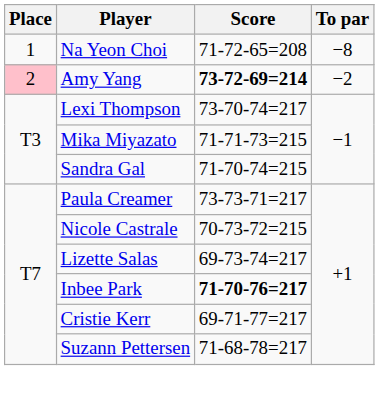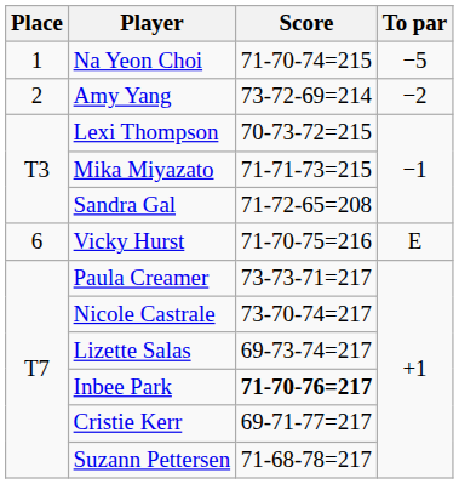 <table class="wikitable">
 <tr>
 <th>Place</th>
 <th>Player</th>
 <th>Score</th>
 <th>To par</th>
 </tr>
 <tr>
 <td align=center>1</td>
 <td> <a href='#'>Na Yeon Choi</a></td>
-<td>71-72-65=208</td>
-<td align=center>−8</td>
+<td>71-70-74=215</td>
+<td align=center>−5</td>
 </tr>
 <tr>
-<td align=center style="background: pink;">2</td>
+<td align=center>2</td>
 <td> <a href='#'>Amy Yang</a></td>
-<td><strong>73-72-69=214</strong></td>
+<td>73-72-69=214</td>
 <td align=center>−2</td>
 </tr>
 <tr>
 <td align=center rowspan=3>T3</td>
 <td> <a href='#'>Lexi Thompson</a></td>
-<td>73-70-74=217</td>
+<td>70-73-72=215</td>
 <td align=center rowspan=3>−1</td>
 </tr>
 <tr>
 <td> <a href='#'>Mika Miyazato</a></td>
 <td>71-71-73=215</td>
 </tr>
 <tr>
 <td> <a href='#'>Sandra Gal</a></td>
-<td>71-70-74=215</td>
+<td>71-72-65=208</td>
+</tr>
+<tr>
+<td align=center>6</td>
+<td> <a href='#'>Vicky Hurst</a></td>
+<td>71-70-75=216</td>
+<td align=center>E</td>
 </tr>
 <tr>
 <td align=center rowspan=6>T7</td>
 <td> <a href='#'>Paula Creamer</a></td>
 <td>73-73-71=217</td>
 <td align=center rowspan=6>+1</td>
 </tr>
 <tr>
 <td> <a href='#'>Nicole Castrale</a></td>
-<td>70-73-72=215</td>
+<td>73-70-74=217</td>
 </tr>
 <tr>
 <td> <a href='#'>Lizette Salas</a></td>
 <td>69-73-74=217</td>
 </tr>
 <tr>
 <td> <a href='#'>Inbee Park</a></td>
 <td><strong>71-70-76=217</strong></td>
 </tr>
 <tr>
 <td> <a href='#'>Cristie Kerr</a></td>
 <td>69-71-77=217</td>
 </tr>
 <tr>
 <td> <a href='#'>Suzann Pettersen</a></td>
 <td>71-68-78=217</td>
 </tr>
 </table>
